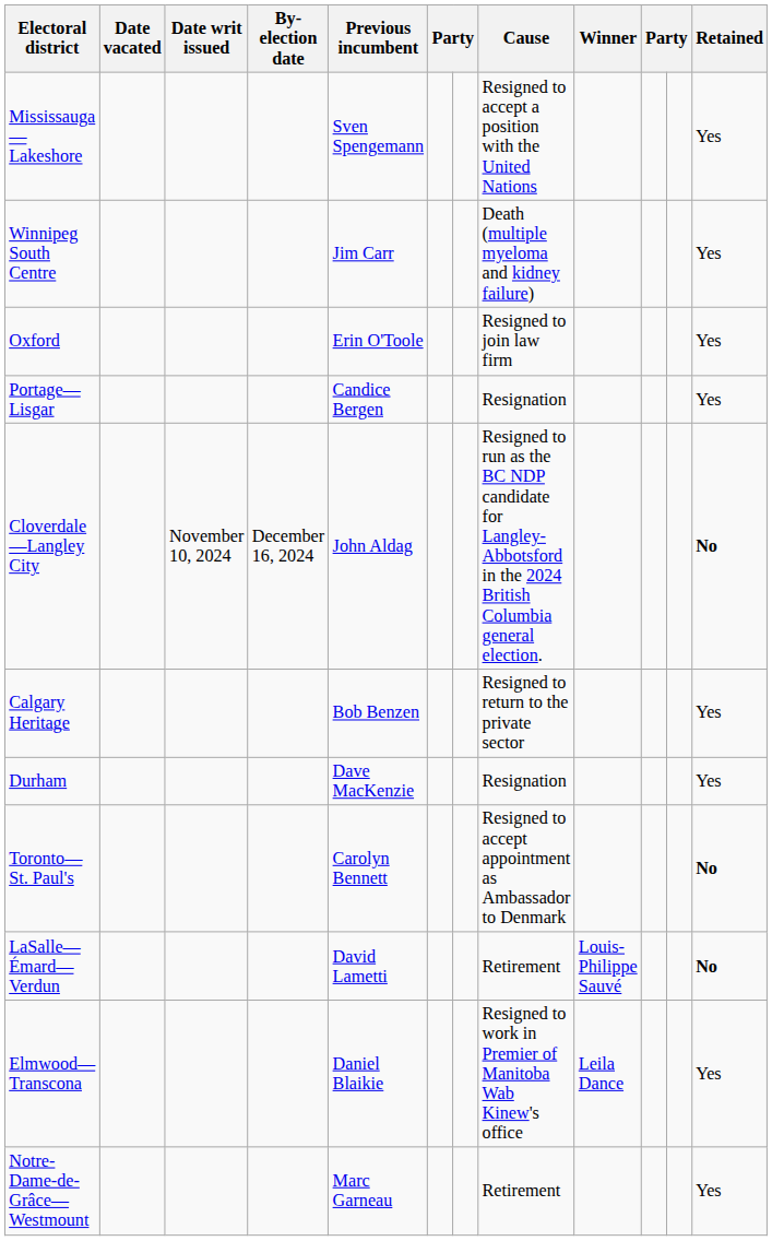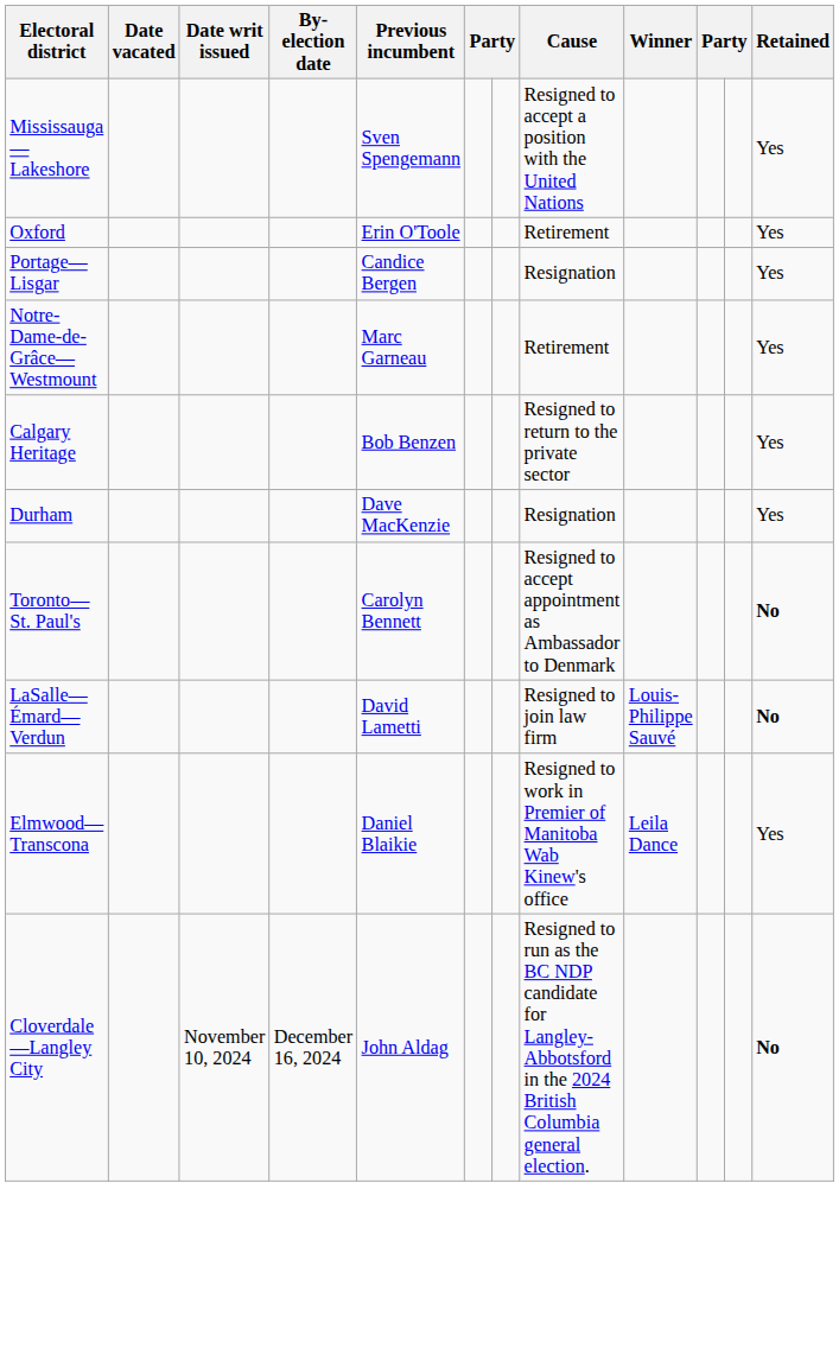 <table class="wikitable">
 <tr>
 <th>Electoral district</th>
 <th>Date vacated</th>
 <th>Date writ issued</th>
 <th>By-election date</th>
 <th>Previous incumbent</th>
 <th colspan="2">Party</th>
 <th>Cause</th>
 <th>Winner</th>
 <th colspan="2">Party</th>
 <th>Retained</th>
 </tr>
 <tr>
 <td><a href='#'>Mississauga—Lakeshore</a></td>
 <td></td>
 <td></td>
 <td></td>
 <td><a href='#'>Sven Spengemann</a></td>
 <td></td>
 <td></td>
 <td>Resigned to accept a position with the <a href='#'>United Nations</a></td>
 <td></td>
 <td></td>
 <td></td>
 <td>Yes</td>
 </tr>
 <tr>
-<td><a href='#'>Winnipeg South Centre</a></td>
-<td></td>
-<td></td>
-<td></td>
-<td><a href='#'>Jim Carr</a></td>
-<td></td>
-<td></td>
-<td>Death (<a href='#'>multiple myeloma</a> and <a href='#'>kidney failure</a>)</td>
-<td></td>
-<td></td>
-<td></td>
-<td>Yes</td>
-</tr>
-<tr>
 <td><a href='#'>Oxford</a></td>
 <td></td>
 <td></td>
 <td></td>
 <td><a href='#'>Erin O'Toole</a></td>
 <td></td>
 <td></td>
-<td>Resigned to join law firm</td>
+<td>Retirement</td>
 <td></td>
 <td></td>
 <td></td>
 <td>Yes</td>
 </tr>
 <tr>
 <td><a href='#'>Portage—Lisgar</a></td>
 <td></td>
 <td></td>
 <td></td>
 <td><a href='#'>Candice Bergen</a></td>
 <td></td>
 <td></td>
 <td>Resignation</td>
 <td></td>
 <td></td>
 <td></td>
 <td>Yes</td>
 </tr>
 <tr>
-<td><a href='#'>Cloverdale—Langley City</a></td>
-<td></td>
-<td>November 10, 2024</td>
-<td>December 16, 2024</td>
-<td><a href='#'>John Aldag</a></td>
-<td></td>
-<td></td>
-<td>Resigned to run as the <a href='#'>BC NDP</a> candidate for <a href='#'>Langley-Abbotsford</a> in the <a href='#'>2024 British Columbia general election</a>.</td>
+<td><a href='#'>Notre-Dame-de-Grâce—Westmount</a></td>
 <td></td>
 <td></td>
 <td></td>
-<td><strong>No</strong></td>
+<td><a href='#'>Marc Garneau</a></td>
+<td></td>
+<td></td>
+<td>Retirement</td>
+<td></td>
+<td></td>
+<td></td>
+<td>Yes</td>
 </tr>
 <tr>
 <td><a href='#'>Calgary Heritage</a></td>
 <td></td>
 <td></td>
 <td></td>
 <td><a href='#'>Bob Benzen</a></td>
 <td></td>
 <td></td>
 <td>Resigned to return to the private sector</td>
 <td></td>
 <td></td>
 <td></td>
 <td>Yes</td>
 </tr>
 <tr>
 <td><a href='#'>Durham</a></td>
 <td></td>
 <td></td>
 <td></td>
 <td><a href='#'>Dave MacKenzie</a></td>
 <td></td>
 <td></td>
 <td>Resignation</td>
 <td></td>
 <td></td>
 <td></td>
 <td>Yes</td>
 </tr>
 <tr>
 <td><a href='#'>Toronto—St. Paul's</a></td>
 <td></td>
 <td></td>
 <td></td>
 <td><a href='#'>Carolyn Bennett</a></td>
 <td></td>
 <td></td>
 <td>Resigned to accept appointment as Ambassador to Denmark</td>
 <td></td>
 <td></td>
 <td></td>
 <td><strong>No</strong></td>
 </tr>
 <tr>
 <td><a href='#'>LaSalle—Émard—Verdun</a></td>
 <td></td>
 <td></td>
 <td></td>
 <td><a href='#'>David Lametti</a></td>
 <td></td>
 <td></td>
-<td>Retirement</td>
+<td>Resigned to join law firm</td>
 <td><a href='#'>Louis-Philippe Sauvé</a></td>
 <td></td>
 <td></td>
 <td><strong>No</strong></td>
 </tr>
 <tr>
 <td><a href='#'>Elmwood—Transcona</a></td>
 <td></td>
 <td></td>
 <td></td>
 <td><a href='#'>Daniel Blaikie</a></td>
 <td></td>
 <td></td>
 <td>Resigned to work in <a href='#'>Premier of Manitoba</a> <a href='#'>Wab Kinew</a>'s office</td>
 <td><a href='#'>Leila Dance</a></td>
 <td></td>
 <td></td>
 <td>Yes</td>
 </tr>
 <tr>
-<td><a href='#'>Notre-Dame-de-Grâce—Westmount</a></td>
+<td><a href='#'>Cloverdale—Langley City</a></td>
+<td></td>
+<td>November 10, 2024</td>
+<td>December 16, 2024</td>
+<td><a href='#'>John Aldag</a></td>
+<td></td>
+<td></td>
+<td>Resigned to run as the <a href='#'>BC NDP</a> candidate for <a href='#'>Langley-Abbotsford</a> in the <a href='#'>2024 British Columbia general election</a>.</td>
 <td></td>
 <td></td>
 <td></td>
-<td><a href='#'>Marc Garneau</a></td>
-<td></td>
-<td></td>
-<td>Retirement</td>
-<td></td>
-<td></td>
-<td></td>
-<td>Yes</td>
+<td><strong>No</strong></td>
 </tr>
 </table>
